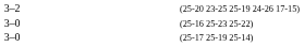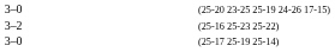 <table>
 <tr>
 <th width=200></th>
 <th width=80></th>
 <th width=200></th>
 <th width=220></th>
 </tr>
 <tr>
 <td align=right><strong></strong></td>
-<td align=center>3–2</td>
+<td align=center>3–0</td>
 <td></td>
 <td><small>(25-20 23-25 25-19 24-26 17-15)</small></td>
 </tr>
 <tr>
 <td align=right><strong></strong></td>
-<td align=center>3–0</td>
+<td align=center>3–2</td>
 <td></td>
 <td><small>(25-16 25-23 25-22)</small></td>
 </tr>
 <tr>
 <td align=right><strong></strong></td>
 <td align=center>3–0</td>
 <td></td>
 <td><small>(25-17 25-19 25-14)</small></td>
 </tr>
 </table>
